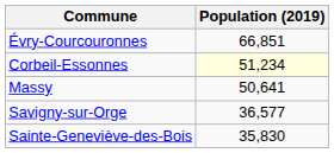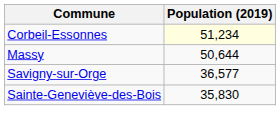 <table class=wikitable>
 <tr>
 <th>Commune</th>
 <th>Population (2019)</th>
-</tr>
-<tr>
-<td><a href='#'>Évry-Courcouronnes</a></td>
-<td style="text-align: center;">66,851</td>
 </tr>
 <tr>
 <td><a href='#'>Corbeil-Essonnes</a></td>
 <td style="background: lightyellow; text-align: center;">51,234</td>
 </tr>
 <tr>
 <td><a href='#'>Massy</a></td>
-<td style="text-align: center;">50,641</td>
+<td style="text-align: center;">50,644</td>
 </tr>
 <tr>
 <td><a href='#'>Savigny-sur-Orge</a></td>
 <td style="text-align: center;">36,577</td>
 </tr>
 <tr>
 <td><a href='#'>Sainte-Geneviève-des-Bois</a></td>
 <td style="text-align: center;">35,830</td>
 </tr>
 </table>
